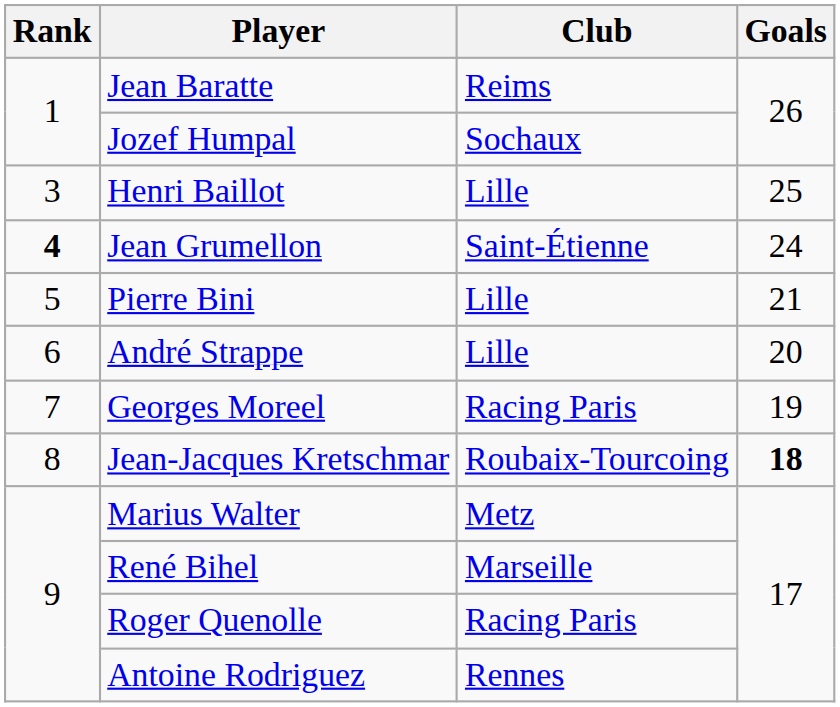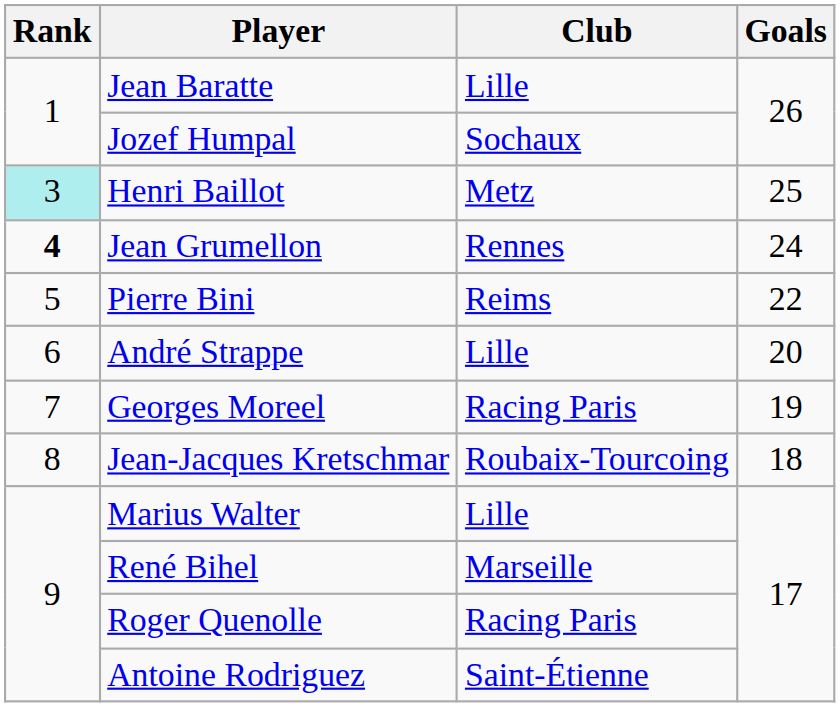 <table class="wikitable" style="text-align:center">
 <tr>
 <th>Rank</th>
 <th>Player</th>
 <th>Club</th>
 <th>Goals</th>
 </tr>
 <tr>
 <td rowspan="2">1</td>
 <td align="left"> <a href='#'>Jean Baratte</a></td>
-<td align="left"><a href='#'>Reims</a></td>
+<td align="left"><a href='#'>Lille</a></td>
 <td rowspan="2">26</td>
 </tr>
 <tr>
 <td align="left"> <a href='#'>Jozef Humpal</a></td>
 <td align="left"><a href='#'>Sochaux</a></td>
 </tr>
 <tr>
-<td>3</td>
+<td style="background: paleturquoise;">3</td>
 <td align="left"> <a href='#'>Henri Baillot</a></td>
-<td align="left"><a href='#'>Lille</a></td>
+<td align="left"><a href='#'>Metz</a></td>
 <td>25</td>
 </tr>
 <tr>
 <td><strong>4</strong></td>
 <td align="left"> <a href='#'>Jean Grumellon</a></td>
-<td align="left"><a href='#'>Saint-Étienne</a></td>
+<td align="left"><a href='#'>Rennes</a></td>
 <td>24</td>
 </tr>
 <tr>
 <td>5</td>
 <td align="left"> <a href='#'>Pierre Bini</a></td>
-<td align="left"><a href='#'>Lille</a></td>
-<td>21</td>
+<td align="left"><a href='#'>Reims</a></td>
+<td>22</td>
 </tr>
 <tr>
 <td>6</td>
 <td align="left"> <a href='#'>André Strappe</a></td>
 <td align="left"><a href='#'>Lille</a></td>
 <td>20</td>
 </tr>
 <tr>
 <td>7</td>
 <td align="left"> <a href='#'>Georges Moreel</a></td>
 <td align="left"><a href='#'>Racing Paris</a></td>
 <td>19</td>
 </tr>
 <tr>
 <td>8</td>
 <td align="left"> <a href='#'>Jean-Jacques Kretschmar</a></td>
 <td align="left"><a href='#'>Roubaix-Tourcoing</a></td>
-<td><strong>18</strong></td>
+<td>18</td>
 </tr>
 <tr>
 <td rowspan="4">9</td>
 <td align="left"> <a href='#'>Marius Walter</a></td>
-<td align="left"><a href='#'>Metz</a></td>
+<td align="left"><a href='#'>Lille</a></td>
 <td rowspan="4">17</td>
 </tr>
 <tr>
 <td align="left"> <a href='#'>René Bihel</a></td>
 <td align="left"><a href='#'>Marseille</a></td>
 </tr>
 <tr>
 <td align="left"> <a href='#'>Roger Quenolle</a></td>
 <td align="left"><a href='#'>Racing Paris</a></td>
 </tr>
 <tr>
 <td align="left"> <a href='#'>Antoine Rodriguez</a></td>
-<td align="left"><a href='#'>Rennes</a></td>
+<td align="left"><a href='#'>Saint-Étienne</a></td>
 </tr>
 </table>
